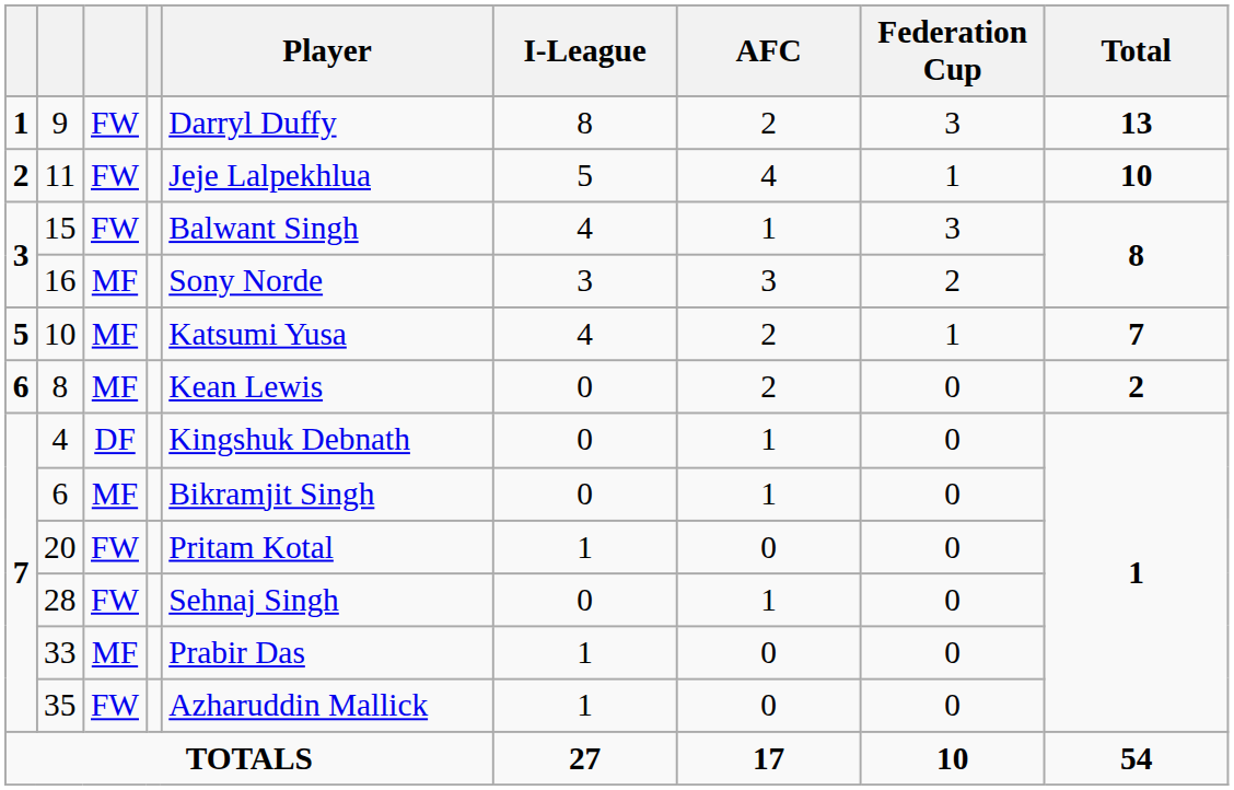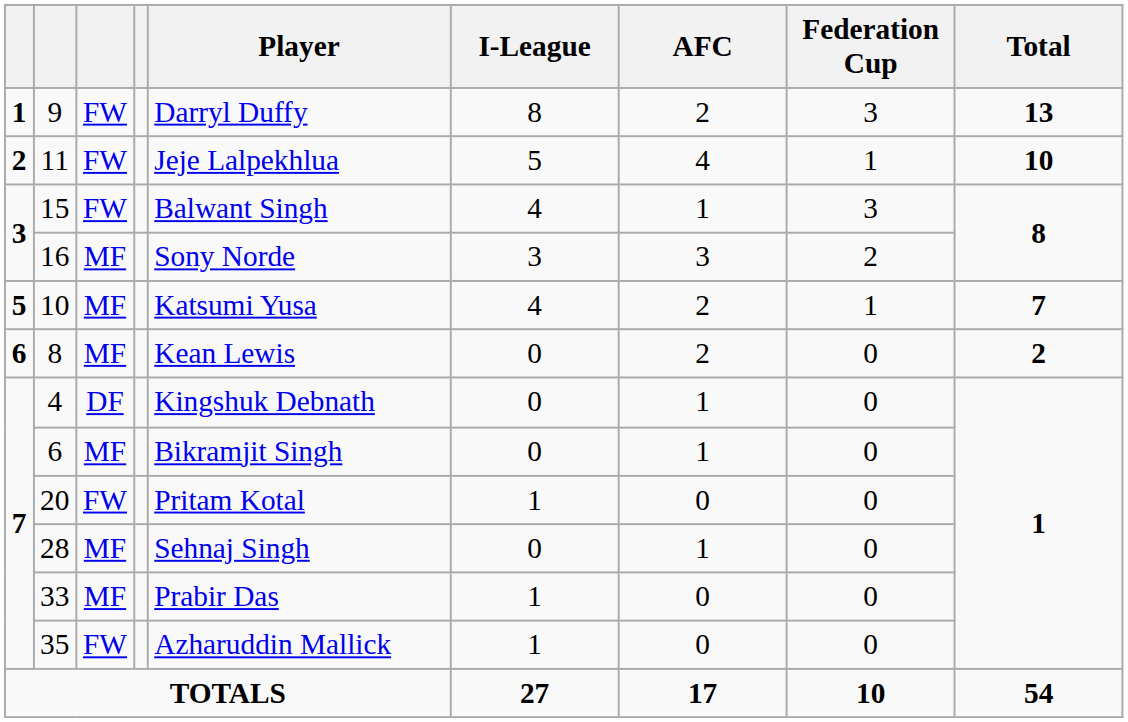 <table class="wikitable" style="font-size: 95%; text-align: center">
 <tr>
 <th rowspan="1" !width=15><strong></strong></th>
 <th rowspan="1" !width=15><strong></strong></th>
 <th rowspan="1" !width=15><strong></strong></th>
 <th rowspan="1" !width=15><strong></strong></th>
 <th width=150>Player</th>
 <th width=80>I-League</th>
 <th width=80>AFC</th>
 <th width=80>Federation Cup</th>
 <th width=80><strong>Total</strong></th>
 </tr>
 <tr>
 <td rowspan=1><strong>1</strong></td>
 <td>9</td>
 <td><a href='#'>FW</a></td>
 <td></td>
 <td align=left><a href='#'>Darryl Duffy</a></td>
 <td>8</td>
 <td>2</td>
 <td>3</td>
 <td><strong>13</strong></td>
 </tr>
 <tr>
 <td rowspan=1><strong>2</strong></td>
 <td>11</td>
 <td><a href='#'>FW</a></td>
 <td></td>
 <td align=left><a href='#'>Jeje Lalpekhlua</a></td>
 <td>5</td>
 <td>4</td>
 <td>1</td>
 <td><strong>10</strong></td>
 </tr>
 <tr>
 <td rowspan=2><strong>3</strong></td>
 <td>15</td>
 <td><a href='#'>FW</a></td>
 <td></td>
 <td align=left><a href='#'>Balwant Singh</a></td>
 <td>4</td>
 <td>1</td>
 <td>3</td>
 <td rowspan=2><strong>8</strong></td>
 </tr>
 <tr>
 <td>16</td>
 <td><a href='#'>MF</a></td>
 <td></td>
 <td align=left><a href='#'>Sony Norde</a></td>
 <td>3</td>
 <td>3</td>
 <td>2</td>
 </tr>
 <tr>
 <td rowspan=1><strong>5</strong></td>
 <td>10</td>
 <td><a href='#'>MF</a></td>
 <td></td>
 <td align=left><a href='#'>Katsumi Yusa</a></td>
 <td>4</td>
 <td>2</td>
 <td>1</td>
 <td><strong>7</strong></td>
 </tr>
 <tr>
 <td rowspan=1><strong>6</strong></td>
 <td>8</td>
 <td><a href='#'>MF</a></td>
 <td></td>
 <td align=left><a href='#'>Kean Lewis</a></td>
 <td>0</td>
 <td>2</td>
 <td>0</td>
 <td><strong>2</strong></td>
 </tr>
 <tr>
 <td rowspan=6><strong>7</strong></td>
 <td>4</td>
 <td><a href='#'>DF</a></td>
 <td></td>
 <td align=left><a href='#'>Kingshuk Debnath</a></td>
 <td>0</td>
 <td>1</td>
 <td>0</td>
 <td rowspan=6><strong>1</strong></td>
 </tr>
 <tr>
 <td>6</td>
 <td><a href='#'>MF</a></td>
 <td></td>
 <td align=left><a href='#'>Bikramjit Singh</a></td>
 <td>0</td>
 <td>1</td>
 <td>0</td>
 </tr>
 <tr>
 <td>20</td>
 <td><a href='#'>FW</a></td>
 <td></td>
 <td align=left><a href='#'>Pritam Kotal</a></td>
 <td>1</td>
 <td>0</td>
 <td>0</td>
 </tr>
 <tr>
 <td>28</td>
-<td><a href='#'>FW</a></td>
+<td><a href='#'>MF</a></td>
 <td></td>
 <td align=left><a href='#'>Sehnaj Singh</a></td>
 <td>0</td>
 <td>1</td>
 <td>0</td>
 </tr>
 <tr>
 <td>33</td>
 <td><a href='#'>MF</a></td>
 <td></td>
 <td align=left><a href='#'>Prabir Das</a></td>
 <td>1</td>
 <td>0</td>
 <td>0</td>
 </tr>
 <tr>
 <td>35</td>
 <td><a href='#'>FW</a></td>
 <td></td>
 <td align=left><a href='#'>Azharuddin Mallick</a></td>
 <td>1</td>
 <td>0</td>
 <td>0</td>
 </tr>
 <tr>
 <td colspan="5"><strong>TOTALS</strong></td>
 <td><strong>27</strong></td>
 <td><strong>17</strong></td>
 <td><strong>10</strong></td>
 <td><strong>54</strong></td>
 </tr>
 </table>
